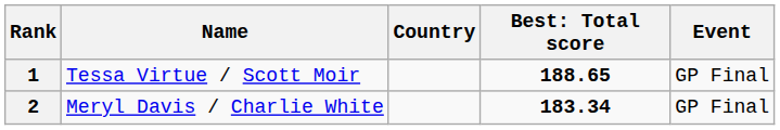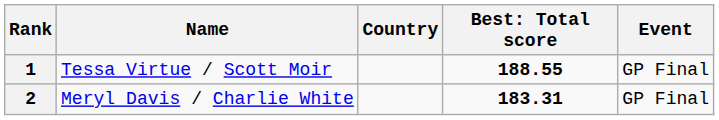 <table class="wikitable sortable">
 <tr>
 <th>Rank</th>
 <th>Name</th>
 <th>Country</th>
 <th width=120px>Best: Total score</th>
 <th>Event</th>
 </tr>
 <tr>
 <th>1</th>
 <td><a href='#'>Tessa Virtue</a> / <a href='#'>Scott Moir</a></td>
 <td align=center></td>
-<td align=center><strong>188.65</strong></td>
+<td align=center><strong>188.55</strong></td>
 <td>GP Final</td>
 </tr>
 <tr>
 <th>2</th>
 <td><a href='#'>Meryl Davis</a> / <a href='#'>Charlie White</a></td>
 <td align=center></td>
-<td align=center><strong>183.34</strong></td>
+<td align=center><strong>183.31</strong></td>
 <td>GP Final</td>
 </tr>
 </table>
